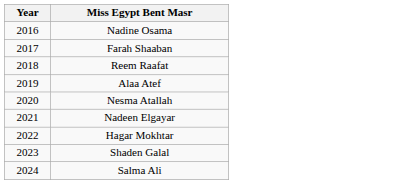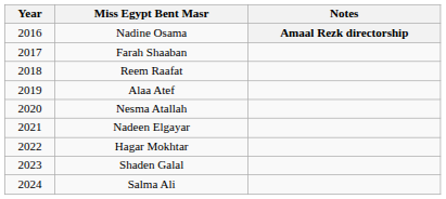 <table class="wikitable sortable" style="text-align:center">
 <tr>
 <th width="60">Year</th>
 <th width="250">Miss Egypt Bent Masr</th>
+<th width="250">Notes</th>
 </tr>
 <tr>
 <td>2016</td>
 <td>Nadine Osama</td>
+<th>Amaal Rezk directorship</th>
 </tr>
 <tr>
 <td>2017</td>
 <td>Farah Shaaban</td>
+<td></td>
 </tr>
 <tr>
 <td>2018</td>
 <td>Reem Raafat</td>
+<td></td>
 </tr>
 <tr>
 <td>2019</td>
 <td>Alaa Atef</td>
+<td></td>
 </tr>
 <tr>
 <td>2020</td>
 <td>Nesma Atallah</td>
+<td></td>
 </tr>
 <tr>
 <td>2021</td>
 <td>Nadeen Elgayar</td>
+<td></td>
 </tr>
 <tr>
 <td>2022</td>
 <td>Hagar Mokhtar</td>
+<td></td>
 </tr>
 <tr>
 <td>2023</td>
 <td>Shaden Galal</td>
+<td></td>
 </tr>
 <tr>
 <td>2024</td>
 <td>Salma Ali</td>
+<td></td>
 </tr>
 </table>
